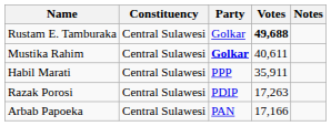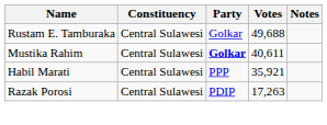 <table class="wikitable sortable">
 <tr>
 <th>Name</th>
 <th>Constituency</th>
 <th>Party</th>
 <th>Votes</th>
 <th>Notes</th>
 </tr>
 <tr>
 <td>Rustam E. Tamburaka</td>
 <td>Central Sulawesi</td>
 <td><a href='#'>Golkar</a></td>
-<td><strong>49,688</strong></td>
+<td>49,688</td>
 <td></td>
 </tr>
 <tr>
 <td>Mustika Rahim</td>
 <td>Central Sulawesi</td>
 <td><strong><a href='#'>Golkar</a></strong></td>
 <td>40,611</td>
 <td></td>
 </tr>
 <tr>
 <td>Habil Marati</td>
 <td>Central Sulawesi</td>
 <td><a href='#'>PPP</a></td>
-<td>35,911</td>
+<td>35,921</td>
 <td></td>
 </tr>
 <tr>
 <td>Razak Porosi</td>
 <td>Central Sulawesi</td>
 <td><a href='#'>PDIP</a></td>
 <td>17,263</td>
 <td></td>
 </tr>
-<tr>
-<td>Arbab Papoeka</td>
-<td>Central Sulawesi</td>
-<td><a href='#'>PAN</a></td>
-<td>17,166</td>
-<td></td>
-</tr>
 </table>
